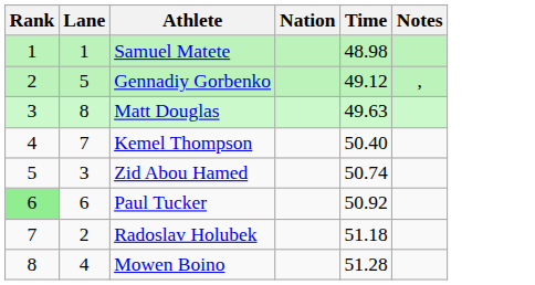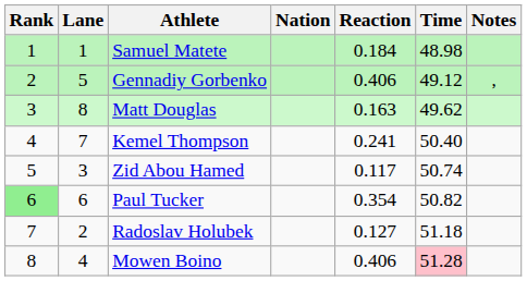 <table class="wikitable sortable" style="text-align:center">
 <tr>
 <th>Rank</th>
 <th>Lane</th>
 <th>Athlete</th>
 <th>Nation</th>
+<th>Reaction</th>
 <th>Time</th>
 <th>Notes</th>
 </tr>
 <tr bgcolor = "bbf3bb">
 <td>1</td>
 <td>1</td>
 <td align="left"><a href='#'>Samuel Matete</a></td>
 <td align="left"></td>
+<td>0.184</td>
 <td>48.98</td>
 <td></td>
 </tr>
 <tr bgcolor = "bbf3bb">
 <td>2</td>
 <td>5</td>
 <td align="left"><a href='#'>Gennadiy Gorbenko</a></td>
 <td align="left"></td>
+<td>0.406</td>
 <td>49.12</td>
 <td>, </td>
 </tr>
 <tr bgcolor = "ccf9cc">
 <td>3</td>
 <td>8</td>
 <td align="left"><a href='#'>Matt Douglas</a></td>
 <td align="left"></td>
-<td>49.63</td>
+<td>0.163</td>
+<td>49.62</td>
 <td></td>
 </tr>
 <tr>
 <td>4</td>
 <td>7</td>
 <td align="left"><a href='#'>Kemel Thompson</a></td>
 <td align="left"></td>
+<td>0.241</td>
 <td>50.40</td>
 <td></td>
 </tr>
 <tr>
 <td>5</td>
 <td>3</td>
 <td align="left"><a href='#'>Zid Abou Hamed</a></td>
 <td align="left"></td>
+<td>0.117</td>
 <td>50.74</td>
 <td></td>
 </tr>
 <tr>
 <td style="background: lightgreen;">6</td>
 <td>6</td>
 <td align="left"><a href='#'>Paul Tucker</a></td>
 <td align="left"></td>
-<td>50.92</td>
+<td>0.354</td>
+<td>50.82</td>
 <td></td>
 </tr>
 <tr>
 <td>7</td>
 <td>2</td>
 <td align="left"><a href='#'>Radoslav Holubek</a></td>
 <td align="left"></td>
+<td>0.127</td>
 <td>51.18</td>
 <td></td>
 </tr>
 <tr>
 <td>8</td>
 <td>4</td>
 <td align="left"><a href='#'>Mowen Boino</a></td>
 <td align="left"></td>
-<td>51.28</td>
+<td>0.406</td>
+<td style="background: pink;">51.28</td>
 <td><strong></strong></td>
 </tr>
 </table>
